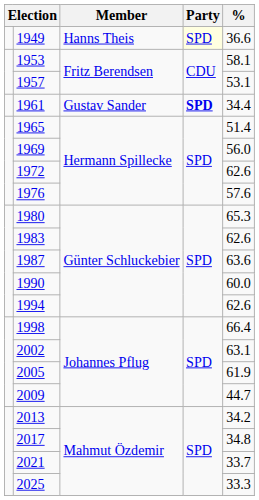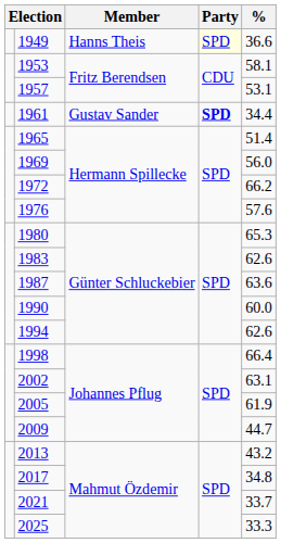 <table class=wikitable>
 <tr>
 <th colspan=2>Election</th>
 <th>Member</th>
 <th>Party</th>
 <th>%</th>
 </tr>
 <tr>
 <td bgcolor=></td>
 <td><a href='#'>1949</a></td>
 <td><a href='#'>Hanns Theis</a></td>
 <td style="background: lightyellow;"><a href='#'>SPD</a></td>
 <td align=right>36.6</td>
 </tr>
 <tr>
 <td rowspan=2 bgcolor=></td>
 <td><a href='#'>1953</a></td>
 <td rowspan=2><a href='#'>Fritz Berendsen</a></td>
 <td rowspan=2><a href='#'>CDU</a></td>
 <td align=right>58.1</td>
 </tr>
 <tr>
 <td><a href='#'>1957</a></td>
 <td align=right>53.1</td>
 </tr>
 <tr>
 <td bgcolor=></td>
 <td><a href='#'>1961</a></td>
 <td><a href='#'>Gustav Sander</a></td>
 <td><strong><a href='#'>SPD</a></strong></td>
 <td align=right>34.4</td>
 </tr>
 <tr>
 <td rowspan=4 bgcolor=></td>
 <td><a href='#'>1965</a></td>
 <td rowspan=4><a href='#'>Hermann Spillecke</a></td>
 <td rowspan=4><a href='#'>SPD</a></td>
 <td align=right>51.4</td>
 </tr>
 <tr>
 <td><a href='#'>1969</a></td>
 <td align=right>56.0</td>
 </tr>
 <tr>
 <td><a href='#'>1972</a></td>
-<td align=right>62.6</td>
+<td align=right>66.2</td>
 </tr>
 <tr>
 <td><a href='#'>1976</a></td>
 <td align=right>57.6</td>
 </tr>
 <tr>
 <td rowspan=5 bgcolor=></td>
 <td><a href='#'>1980</a></td>
 <td rowspan=5><a href='#'>Günter Schluckebier</a></td>
 <td rowspan=5><a href='#'>SPD</a></td>
 <td align=right>65.3</td>
 </tr>
 <tr>
 <td><a href='#'>1983</a></td>
 <td align=right>62.6</td>
 </tr>
 <tr>
 <td><a href='#'>1987</a></td>
 <td align=right>63.6</td>
 </tr>
 <tr>
 <td><a href='#'>1990</a></td>
 <td align=right>60.0</td>
 </tr>
 <tr>
 <td><a href='#'>1994</a></td>
 <td align=right>62.6</td>
 </tr>
 <tr>
 <td rowspan=4 bgcolor=></td>
 <td><a href='#'>1998</a></td>
 <td rowspan=4><a href='#'>Johannes Pflug</a></td>
 <td rowspan=4><a href='#'>SPD</a></td>
 <td align=right>66.4</td>
 </tr>
 <tr>
 <td><a href='#'>2002</a></td>
 <td align=right>63.1</td>
 </tr>
 <tr>
 <td><a href='#'>2005</a></td>
 <td align=right>61.9</td>
 </tr>
 <tr>
 <td><a href='#'>2009</a></td>
 <td align=right>44.7</td>
 </tr>
 <tr>
 <td rowspan=4 bgcolor=></td>
 <td><a href='#'>2013</a></td>
 <td rowspan=4><a href='#'>Mahmut Özdemir</a></td>
 <td rowspan=4><a href='#'>SPD</a></td>
-<td align=right>34.2</td>
+<td align=right>43.2</td>
 </tr>
 <tr>
 <td><a href='#'>2017</a></td>
 <td align=right>34.8</td>
 </tr>
 <tr>
 <td><a href='#'>2021</a></td>
 <td align=right>33.7</td>
 </tr>
 <tr>
 <td><a href='#'>2025</a></td>
 <td align=right>33.3</td>
 </tr>
 </table>
